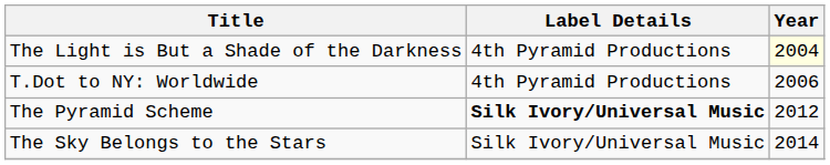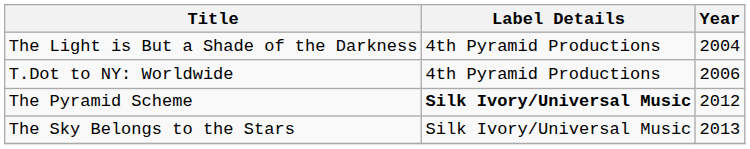 <table class="wikitable">
 <tr>
 <th>Title</th>
 <th>Label Details</th>
 <th>Year</th>
 </tr>
 <tr>
 <td>The Light is But a Shade of the Darkness</td>
 <td>4th Pyramid Productions</td>
-<td style="background: lightyellow;">2004</td>
+<td>2004</td>
 </tr>
 <tr>
 <td>T.Dot to NY: Worldwide</td>
 <td>4th Pyramid Productions</td>
 <td>2006</td>
 </tr>
 <tr>
 <td>The Pyramid Scheme</td>
 <td><strong>Silk Ivory/Universal Music</strong></td>
 <td>2012</td>
 </tr>
 <tr>
 <td>The Sky Belongs to the Stars</td>
 <td>Silk Ivory/Universal Music</td>
-<td>2014</td>
+<td>2013</td>
 </tr>
 <tr>
 </tr>
 </table>
